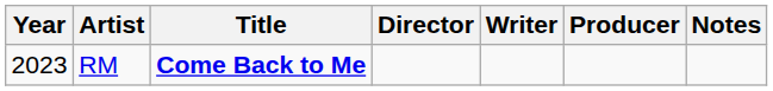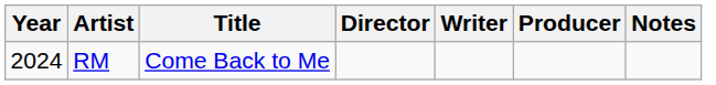 <table class="wikitable">
 <tr>
 <th>Year</th>
 <th>Artist</th>
 <th>Title</th>
 <th>Director</th>
 <th>Writer</th>
 <th>Producer</th>
 <th>Notes</th>
 </tr>
 <tr>
-<td>2023</td>
+<td>2024</td>
 <td><a href='#'>RM</a></td>
-<td><strong><a href='#'>Come Back to Me</a></strong></td>
+<td><a href='#'>Come Back to Me</a></td>
 <td></td>
 <td></td>
 <td></td>
 <td></td>
 </tr>
 </table>
